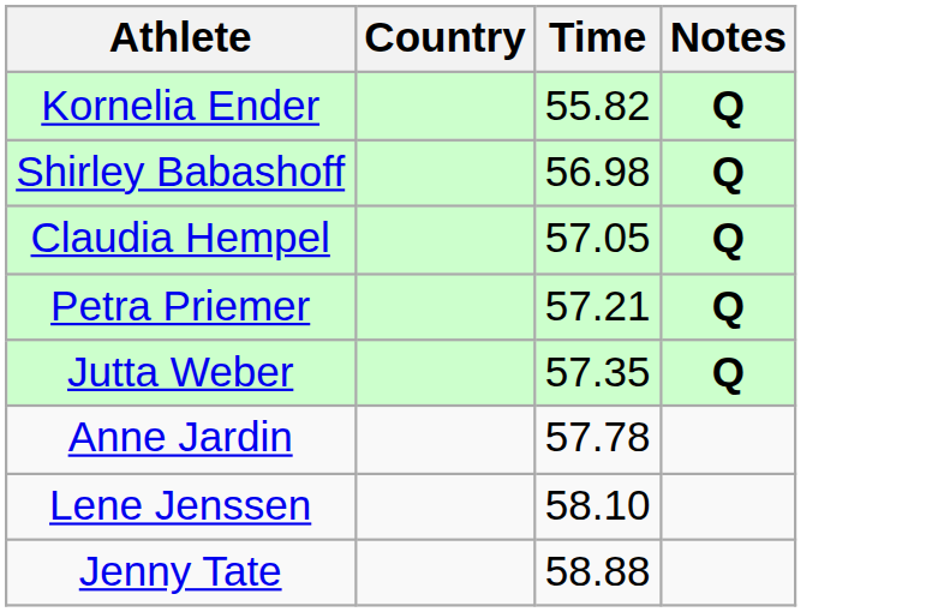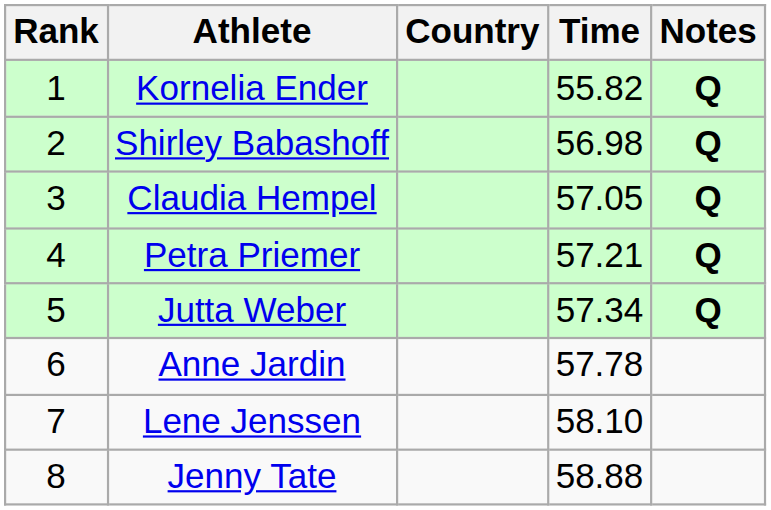 <table class="wikitable sortable" style="text-align:center">
 <tr>
+<th>Rank</th>
 <th>Athlete</th>
 <th>Country</th>
 <th>Time</th>
 <th>Notes</th>
 </tr>
 <tr bgcolor=ccffcc>
+<td>1</td>
 <td><a href='#'>Kornelia Ender</a></td>
 <td align=left></td>
 <td>55.82</td>
 <td><strong>Q </strong></td>
 </tr>
 <tr bgcolor=ccffcc>
+<td>2</td>
 <td><a href='#'>Shirley Babashoff</a></td>
 <td align=left></td>
 <td>56.98</td>
 <td><strong>Q </strong></td>
 </tr>
 <tr bgcolor=ccffcc>
+<td>3</td>
 <td><a href='#'>Claudia Hempel</a></td>
 <td align=left></td>
 <td>57.05</td>
 <td><strong>Q </strong></td>
 </tr>
 <tr bgcolor=ccffcc>
+<td>4</td>
 <td><a href='#'>Petra Priemer</a></td>
 <td align=left></td>
 <td>57.21</td>
 <td><strong>Q </strong></td>
 </tr>
 <tr bgcolor=ccffcc>
+<td>5</td>
 <td><a href='#'>Jutta Weber</a></td>
 <td align=left></td>
-<td>57.35</td>
+<td>57.34</td>
 <td><strong>Q </strong></td>
 </tr>
 <tr>
+<td>6</td>
 <td><a href='#'>Anne Jardin</a></td>
 <td align=left></td>
 <td>57.78</td>
 <td><strong> </strong></td>
 </tr>
 <tr>
+<td>7</td>
 <td><a href='#'>Lene Jenssen</a></td>
 <td align=left></td>
 <td>58.10</td>
 <td><strong> </strong></td>
 </tr>
 <tr>
+<td>8</td>
 <td><a href='#'>Jenny Tate</a></td>
 <td align=left></td>
 <td>58.88</td>
 <td><strong> </strong></td>
 </tr>
 </table>
